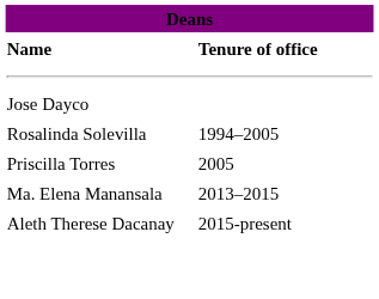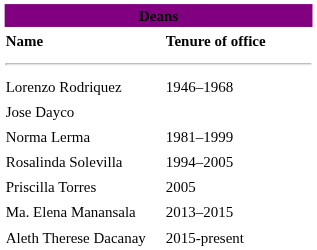 <table class="toccolours" style="float:right; margin-left:1em; font-size:90%; line-height:1.4em; width:300px;">
 <tr>
 <th colspan="2" style="text-align: center;background-color:#800080"><span><strong>Deans</strong></span></th>
 </tr>
 <tr>
 <td scope="col" width="150"><strong>Name</strong></td>
 <td><strong>Tenure of office</strong></td>
 </tr>
 <tr>
 <td colspan="2"><hr></td>
 </tr>
 <tr>
+<td>Lorenzo Rodriquez</td>
+<td>1946–1968</td>
+</tr>
+<tr>
 <td>Jose Dayco</td>
 <td></td>
+</tr>
+<tr>
+<td>Norma Lerma</td>
+<td>1981–1999</td>
 </tr>
 <tr>
 <td>Rosalinda Solevilla</td>
 <td>1994–2005</td>
 </tr>
 <tr>
 <td>Priscilla Torres</td>
 <td>2005</td>
 </tr>
 <tr>
 <td>Ma. Elena Manansala</td>
 <td>2013–2015</td>
 </tr>
 <tr>
 <td>Aleth Therese Dacanay</td>
 <td>2015-present</td>
 </tr>
 </table>
